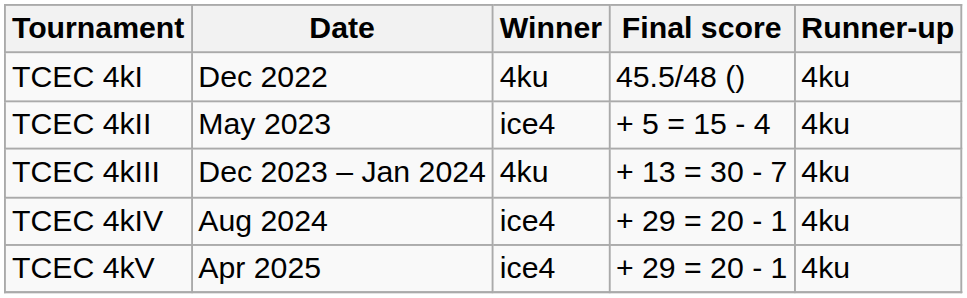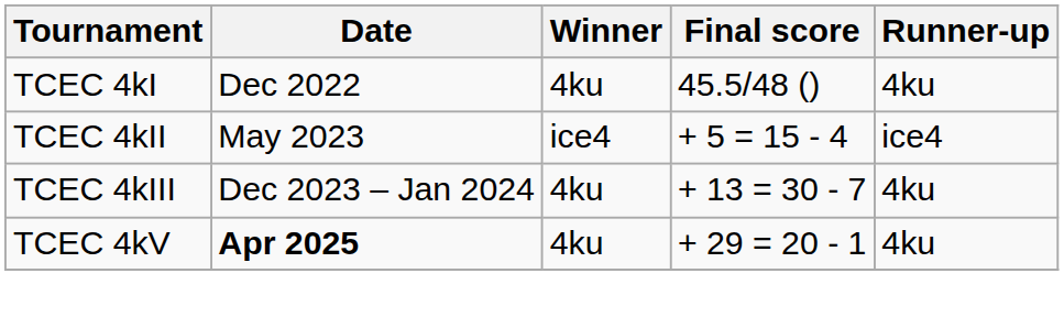 <table class="wikitable sortable">
 <tr>
 <th>Tournament</th>
 <th>Date</th>
 <th>Winner</th>
 <th>Final score</th>
 <th>Runner-up</th>
 </tr>
 <tr>
 <td>TCEC 4kI</td>
 <td>Dec 2022</td>
 <td>4ku </td>
 <td>45.5/48 ()</td>
 <td>4ku </td>
 </tr>
 <tr>
 <td>TCEC 4kII</td>
 <td>May 2023</td>
 <td>ice4 </td>
 <td>+ 5 = 15 - 4</td>
-<td>4ku </td>
+<td>ice4 </td>
 </tr>
 <tr>
 <td>TCEC 4kIII</td>
 <td>Dec 2023 – Jan 2024</td>
 <td>4ku </td>
 <td>+ 13 = 30 - 7</td>
 <td>4ku </td>
 </tr>
 <tr>
-<td>TCEC 4kIV</td>
-<td>Aug 2024</td>
-<td>ice4 </td>
-<td>+ 29 = 20 - 1</td>
+<td>TCEC 4kV</td>
+<td><strong>Apr 2025</strong></td>
 <td>4ku </td>
-</tr>
-<tr>
-<td>TCEC 4kV</td>
-<td>Apr 2025</td>
-<td>ice4 </td>
 <td>+ 29 = 20 - 1</td>
 <td>4ku </td>
 </tr>
 <tr>
 </tr>
 </table>
